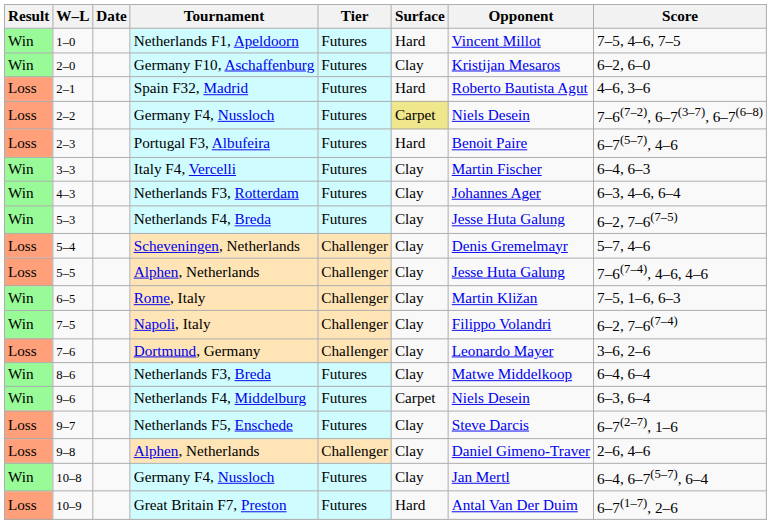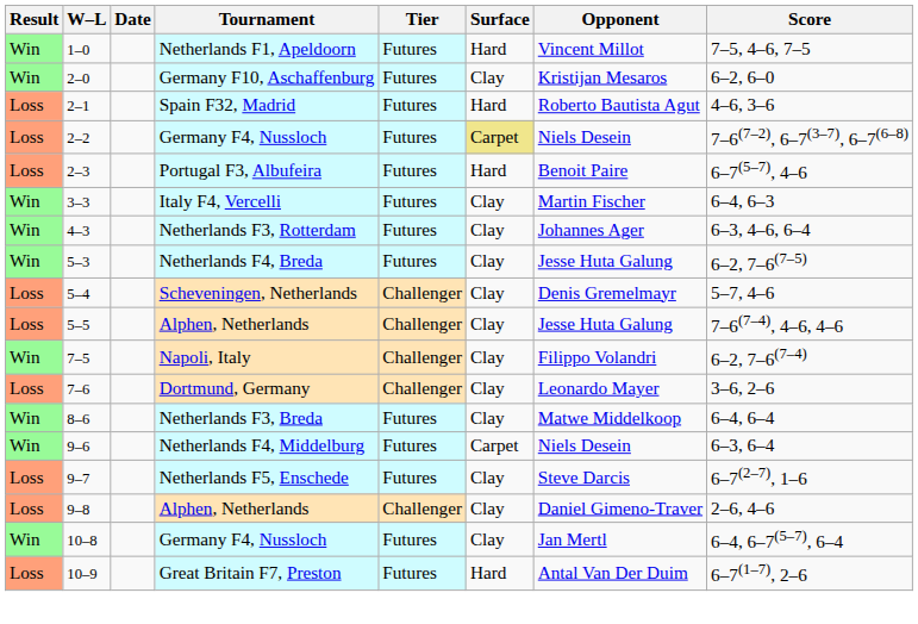 <table class="sortable wikitable">
 <tr>
 <th>Result</th>
 <th class="unsortable">W–L</th>
 <th>Date</th>
 <th>Tournament</th>
 <th>Tier</th>
 <th>Surface</th>
 <th>Opponent</th>
 <th class="unsortable">Score</th>
 </tr>
 <tr>
 <td bgcolor=98FB98>Win</td>
 <td><small>1–0</small></td>
 <td></td>
 <td style="background:#cffcff;">Netherlands F1, <a href='#'>Apeldoorn</a></td>
 <td style="background:#cffcff;">Futures</td>
 <td>Hard</td>
 <td> <a href='#'>Vincent Millot</a></td>
 <td>7–5, 4–6, 7–5</td>
 </tr>
 <tr>
 <td bgcolor=98FB98>Win</td>
 <td><small>2–0</small></td>
 <td></td>
 <td style="background:#cffcff;">Germany F10, <a href='#'>Aschaffenburg</a></td>
 <td style="background:#cffcff;">Futures</td>
 <td>Clay</td>
 <td> <a href='#'>Kristijan Mesaros</a></td>
 <td>6–2, 6–0</td>
 </tr>
 <tr>
 <td bgcolor=FFA07A>Loss</td>
 <td><small>2–1</small></td>
 <td></td>
 <td style="background:#cffcff;">Spain F32, <a href='#'>Madrid</a></td>
 <td style="background:#cffcff;">Futures</td>
 <td>Hard</td>
 <td> <a href='#'>Roberto Bautista Agut</a></td>
 <td>4–6, 3–6</td>
 </tr>
 <tr>
 <td bgcolor=FFA07A>Loss</td>
 <td><small>2–2</small></td>
 <td></td>
 <td style="background:#cffcff;">Germany F4, <a href='#'>Nussloch</a></td>
 <td style="background:#cffcff;">Futures</td>
 <td style="background: khaki;">Carpet</td>
 <td> <a href='#'>Niels Desein</a></td>
 <td>7–6<sup>(7–2)</sup>, 6–7<sup>(3–7)</sup>, 6–7<sup>(6–8)</sup></td>
 </tr>
 <tr>
 <td bgcolor=FFA07A>Loss</td>
 <td><small>2–3</small></td>
 <td></td>
 <td style="background:#cffcff;">Portugal F3, <a href='#'>Albufeira</a></td>
 <td style="background:#cffcff;">Futures</td>
 <td>Hard</td>
 <td> <a href='#'>Benoit Paire</a></td>
 <td>6–7<sup>(5–7)</sup>, 4–6</td>
 </tr>
 <tr>
 <td bgcolor=98FB98>Win</td>
 <td><small>3–3</small></td>
 <td></td>
 <td style="background:#cffcff;">Italy F4, <a href='#'>Vercelli</a></td>
 <td style="background:#cffcff;">Futures</td>
 <td>Clay</td>
 <td> <a href='#'>Martin Fischer</a></td>
 <td>6–4, 6–3</td>
 </tr>
 <tr>
 <td bgcolor=98FB98>Win</td>
 <td><small>4–3</small></td>
 <td></td>
 <td style="background:#cffcff;">Netherlands F3, <a href='#'>Rotterdam</a></td>
 <td style="background:#cffcff;">Futures</td>
 <td>Clay</td>
 <td> <a href='#'>Johannes Ager</a></td>
 <td>6–3, 4–6, 6–4</td>
 </tr>
 <tr>
 <td bgcolor=98FB98>Win</td>
 <td><small>5–3</small></td>
 <td></td>
 <td style="background:#cffcff;">Netherlands F4, <a href='#'>Breda</a></td>
 <td style="background:#cffcff;">Futures</td>
 <td>Clay</td>
 <td> <a href='#'>Jesse Huta Galung</a></td>
 <td>6–2, 7–6<sup>(7–5)</sup></td>
 </tr>
 <tr>
 <td bgcolor=FFA07A>Loss</td>
 <td><small>5–4</small></td>
 <td></td>
 <td style="background:moccasin;"><a href='#'>Scheveningen</a>, Netherlands</td>
 <td style="background:moccasin;">Challenger</td>
 <td>Clay</td>
 <td> <a href='#'>Denis Gremelmayr</a></td>
 <td>5–7, 4–6</td>
 </tr>
 <tr>
 <td bgcolor=FFA07A>Loss</td>
 <td><small>5–5</small></td>
 <td></td>
 <td style="background:moccasin;"><a href='#'>Alphen</a>, Netherlands</td>
 <td style="background:moccasin;">Challenger</td>
 <td>Clay</td>
 <td> <a href='#'>Jesse Huta Galung</a></td>
 <td>7–6<sup>(7–4)</sup>, 4–6, 4–6</td>
 </tr>
 <tr>
 <td bgcolor=98FB98>Win</td>
-<td><small>6–5</small></td>
-<td></td>
-<td style="background:moccasin;"><a href='#'>Rome</a>, Italy</td>
-<td style="background:moccasin;">Challenger</td>
-<td>Clay</td>
-<td> <a href='#'>Martin Kližan</a></td>
-<td>7–5, 1–6, 6–3</td>
-</tr>
-<tr>
-<td bgcolor=98FB98>Win</td>
 <td><small>7–5</small></td>
 <td></td>
 <td style="background:moccasin;"><a href='#'>Napoli</a>, Italy</td>
 <td style="background:moccasin;">Challenger</td>
 <td>Clay</td>
 <td> <a href='#'>Filippo Volandri</a></td>
 <td>6–2, 7–6<sup>(7–4)</sup></td>
 </tr>
 <tr>
 <td bgcolor=FFA07A>Loss</td>
 <td><small>7–6</small></td>
 <td></td>
 <td style="background:moccasin;"><a href='#'>Dortmund</a>, Germany</td>
 <td style="background:moccasin;">Challenger</td>
 <td>Clay</td>
 <td> <a href='#'>Leonardo Mayer</a></td>
 <td>3–6, 2–6</td>
 </tr>
 <tr>
 <td bgcolor=98FB98>Win</td>
 <td><small>8–6</small></td>
 <td></td>
 <td style="background:#cffcff;">Netherlands F3, <a href='#'>Breda</a></td>
 <td style="background:#cffcff;">Futures</td>
 <td>Clay</td>
 <td> <a href='#'>Matwe Middelkoop</a></td>
 <td>6–4, 6–4</td>
 </tr>
 <tr>
 <td bgcolor=98FB98>Win</td>
 <td><small>9–6</small></td>
 <td></td>
 <td style="background:#cffcff;">Netherlands F4, <a href='#'>Middelburg</a></td>
 <td style="background:#cffcff;">Futures</td>
 <td>Carpet</td>
 <td> <a href='#'>Niels Desein</a></td>
 <td>6–3, 6–4</td>
 </tr>
 <tr>
 <td bgcolor=FFA07A>Loss</td>
 <td><small>9–7</small></td>
 <td></td>
 <td style="background:#cffcff;">Netherlands F5, <a href='#'>Enschede</a></td>
 <td style="background:#cffcff;">Futures</td>
 <td>Clay</td>
 <td> <a href='#'>Steve Darcis</a></td>
 <td>6–7<sup>(2–7)</sup>, 1–6</td>
 </tr>
 <tr>
 <td bgcolor=FFA07A>Loss</td>
 <td><small>9–8</small></td>
 <td></td>
 <td style="background:moccasin;"><a href='#'>Alphen</a>, Netherlands</td>
 <td style="background:moccasin;">Challenger</td>
 <td>Clay</td>
 <td> <a href='#'>Daniel Gimeno-Traver</a></td>
 <td>2–6, 4–6</td>
 </tr>
 <tr>
 <td bgcolor=98FB98>Win</td>
 <td><small>10–8</small></td>
 <td></td>
 <td style="background:#cffcff;">Germany F4, <a href='#'>Nussloch</a></td>
 <td style="background:#cffcff;">Futures</td>
 <td>Clay</td>
 <td> <a href='#'>Jan Mertl</a></td>
 <td>6–4, 6–7<sup>(5–7)</sup>, 6–4</td>
 </tr>
 <tr>
 <td bgcolor=FFA07A>Loss</td>
 <td><small>10–9</small></td>
 <td></td>
 <td style="background:#cffcff;">Great Britain F7, <a href='#'>Preston</a></td>
 <td style="background:#cffcff;">Futures</td>
 <td>Hard</td>
 <td> <a href='#'>Antal Van Der Duim</a></td>
 <td>6–7<sup>(1–7)</sup>, 2–6</td>
 </tr>
 </table>
